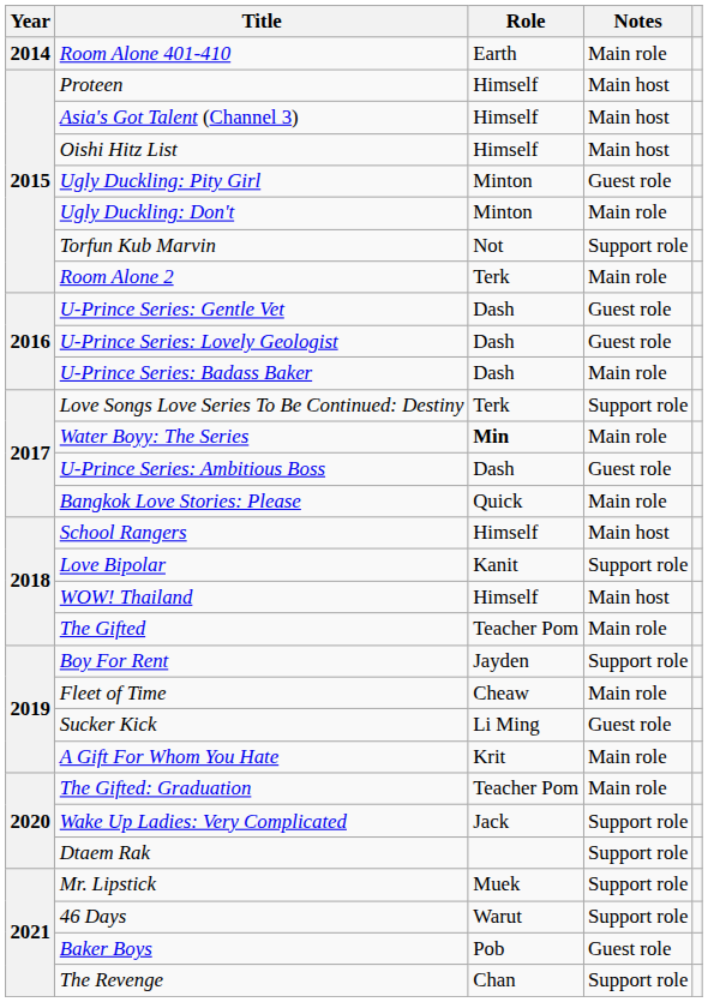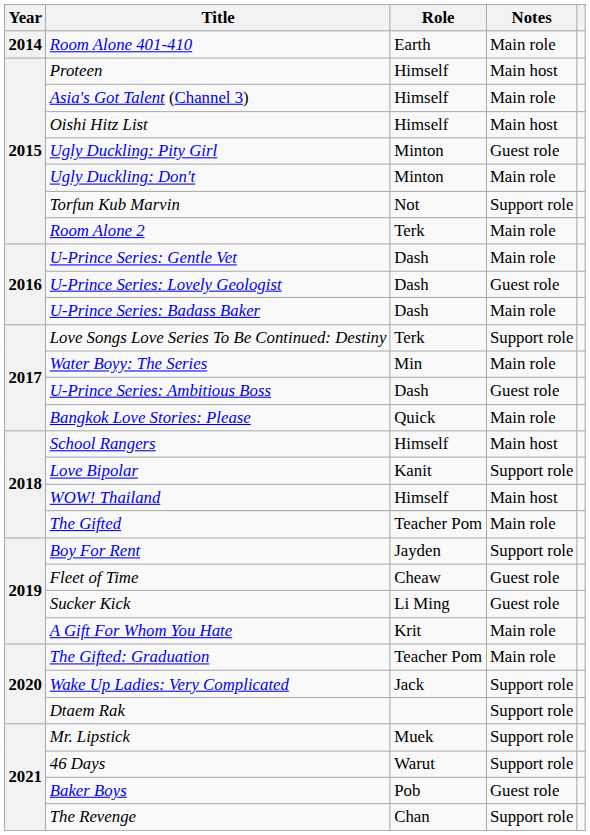 <table class="wikitable sortable plainrowheaders">
 <tr>
 <th scope="col">Year</th>
 <th scope="col">Title</th>
 <th scope="col">Role</th>
 <th scope="col" class="unsortable">Notes</th>
 <th scope="col" class="unsortable"></th>
 </tr>
 <tr>
 <th scope="row">2014</th>
 <td><em><a href='#'>Room Alone 401-410</a></em></td>
 <td>Earth</td>
 <td>Main role</td>
 <td style="text-align: center;"></td>
 </tr>
 <tr>
 <th scope="row" rowspan="7">2015</th>
 <td><em>Proteen</em></td>
 <td>Himself</td>
 <td>Main host</td>
 <td style="text-align: center;"></td>
 </tr>
 <tr>
 <td><em><a href='#'>Asia's Got Talent</a></em> (<a href='#'>Channel 3</a>)</td>
 <td>Himself</td>
-<td>Main host</td>
+<td>Main role</td>
 <td style="text-align: center;"></td>
 </tr>
 <tr>
 <td><em>Oishi Hitz List</em></td>
 <td>Himself</td>
 <td>Main host</td>
 <td style="text-align: center;"></td>
 </tr>
 <tr>
 <td><em><a href='#'>Ugly Duckling: Pity Girl</a></em></td>
 <td>Minton</td>
 <td>Guest role</td>
 <td style="text-align: center;"></td>
 </tr>
 <tr>
 <td><em><a href='#'>Ugly Duckling: Don't</a></em></td>
 <td>Minton</td>
 <td>Main role</td>
 <td style="text-align: center;"></td>
 </tr>
 <tr>
 <td><em>Torfun Kub Marvin</em></td>
 <td>Not</td>
 <td>Support role</td>
 <td style="text-align: center;"></td>
 </tr>
 <tr>
 <td><em><a href='#'>Room Alone 2</a></em></td>
 <td>Terk</td>
 <td>Main role</td>
 <td style="text-align: center;"></td>
 </tr>
 <tr>
 <th scope="row" rowspan="3">2016</th>
 <td><em><a href='#'>U-Prince Series: Gentle Vet</a></em></td>
 <td>Dash</td>
-<td>Guest role</td>
+<td>Main role</td>
 <td style="text-align: center;"></td>
 </tr>
 <tr>
 <td><em><a href='#'>U-Prince Series: Lovely Geologist</a></em></td>
 <td>Dash</td>
 <td>Guest role</td>
 <td style="text-align: center;"></td>
 </tr>
 <tr>
 <td><em><a href='#'>U-Prince Series: Badass Baker</a></em></td>
 <td>Dash</td>
 <td>Main role</td>
 <td style="text-align: center;"></td>
 </tr>
 <tr>
 <th scope="row" rowspan="4">2017</th>
 <td><em>Love Songs Love Series To Be Continued: Destiny</em></td>
 <td>Terk</td>
 <td>Support role</td>
 <td style="text-align: center;"></td>
 </tr>
 <tr>
 <td><em><a href='#'>Water Boyy: The Series</a></em></td>
-<td><strong>Min</strong></td>
+<td>Min</td>
 <td>Main role</td>
 <td style="text-align: center;"></td>
 </tr>
 <tr>
 <td><em><a href='#'>U-Prince Series: Ambitious Boss</a></em></td>
 <td>Dash</td>
 <td>Guest role</td>
 <td style="text-align: center;"></td>
 </tr>
 <tr>
 <td><em><a href='#'>Bangkok Love Stories: Please</a></em></td>
 <td>Quick</td>
 <td>Main role</td>
 <td style="text-align: center;"></td>
 </tr>
 <tr>
 <th scope="row" rowspan="4">2018</th>
 <td><em><a href='#'>School Rangers</a></em></td>
 <td>Himself</td>
 <td>Main host</td>
 <td style="text-align: center;"></td>
 </tr>
 <tr>
 <td><em><a href='#'>Love Bipolar</a></em></td>
 <td>Kanit</td>
 <td>Support role</td>
 <td style="text-align: center;"></td>
 </tr>
 <tr>
 <td><em><a href='#'>WOW! Thailand</a></em></td>
 <td>Himself</td>
 <td>Main host</td>
 <td style="text-align: center;"></td>
 </tr>
 <tr>
 <td><em><a href='#'>The Gifted</a></em></td>
 <td>Teacher Pom</td>
 <td>Main role</td>
 <td style="text-align: center;"></td>
 </tr>
 <tr>
 <th scope="row" rowspan="4">2019</th>
 <td><em><a href='#'>Boy For Rent</a></em></td>
 <td>Jayden</td>
 <td>Support role</td>
 <td style="text-align: center;"></td>
 </tr>
 <tr>
 <td><em>Fleet of Time</em></td>
 <td>Cheaw</td>
-<td>Main role</td>
+<td>Guest role</td>
 <td style="text-align: center;"></td>
 </tr>
 <tr>
 <td><em>Sucker Kick</em></td>
 <td>Li Ming</td>
 <td>Guest role</td>
 <td style="text-align: center;"></td>
 </tr>
 <tr>
 <td><em><a href='#'>A Gift For Whom You Hate</a></em></td>
 <td>Krit</td>
 <td>Main role</td>
 <td style="text-align: center;"></td>
 </tr>
 <tr>
 <th scope="row" rowspan="3">2020</th>
 <td><em><a href='#'>The Gifted: Graduation</a></em></td>
 <td>Teacher Pom</td>
 <td>Main role</td>
 <td style="text-align: center;"></td>
 </tr>
 <tr>
 <td><em><a href='#'>Wake Up Ladies: Very Complicated</a></em></td>
 <td>Jack</td>
 <td>Support role</td>
 <td style="text-align: center;"></td>
 </tr>
 <tr>
 <td><em>Dtaem Rak</em></td>
 <td></td>
 <td>Support role</td>
 <td style="text-align: center;"></td>
 </tr>
 <tr>
 <th scope="row" rowspan="4">2021</th>
 <td><em>Mr. Lipstick</em></td>
 <td>Muek</td>
 <td>Support role</td>
 <td style="text-align: center;"></td>
 </tr>
 <tr>
 <td><em>46 Days</em></td>
 <td>Warut</td>
 <td>Support role</td>
 <td style="text-align: center;"></td>
 </tr>
 <tr>
 <td><em><a href='#'>Baker Boys</a></em></td>
 <td>Pob</td>
 <td>Guest role</td>
 <td style="text-align: center;"></td>
 </tr>
 <tr>
 <td><em>The Revenge</em></td>
 <td>Chan</td>
 <td>Support role</td>
 <td style="text-align: center;"></td>
 </tr>
 <tr>
 </tr>
 </table>
